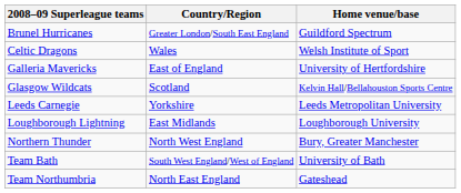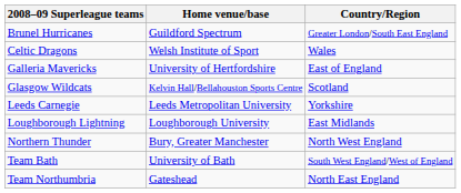 <table class="wikitable collapsible">
 <tr>
 <th>2008–09 Superleague teams</th>
+<th>Home venue/base</th>
 <th>Country/Region</th>
-<th>Home venue/base</th>
 </tr>
 <tr>
 <td><a href='#'>Brunel Hurricanes</a></td>
+<td><a href='#'>Guildford Spectrum</a></td>
 <td><small><a href='#'>Greater London</a>/<a href='#'>South East England</a></small></td>
-<td><a href='#'>Guildford Spectrum</a></td>
 </tr>
 <tr>
 <td><a href='#'>Celtic Dragons</a></td>
+<td><a href='#'>Welsh Institute of Sport</a></td>
 <td><a href='#'>Wales</a></td>
-<td><a href='#'>Welsh Institute of Sport</a></td>
 </tr>
 <tr>
 <td><a href='#'>Galleria Mavericks</a></td>
+<td><a href='#'>University of Hertfordshire</a></td>
 <td><a href='#'>East of England</a></td>
-<td><a href='#'>University of Hertfordshire</a></td>
 </tr>
 <tr>
 <td><a href='#'>Glasgow Wildcats</a></td>
+<td><small><a href='#'>Kelvin Hall</a>/<a href='#'>Bellahouston Sports Centre</a></small> </td>
 <td><a href='#'>Scotland</a></td>
-<td><small><a href='#'>Kelvin Hall</a>/<a href='#'>Bellahouston Sports Centre</a></small> </td>
 </tr>
 <tr>
 <td><a href='#'>Leeds Carnegie</a></td>
+<td><a href='#'>Leeds Metropolitan University</a></td>
 <td><a href='#'>Yorkshire</a></td>
-<td><a href='#'>Leeds Metropolitan University</a></td>
 </tr>
 <tr>
 <td><a href='#'>Loughborough Lightning</a></td>
+<td><a href='#'>Loughborough University</a></td>
 <td><a href='#'>East Midlands</a></td>
-<td><a href='#'>Loughborough University</a></td>
 </tr>
 <tr>
 <td><a href='#'>Northern Thunder</a></td>
+<td><a href='#'>Bury, Greater Manchester</a></td>
 <td><a href='#'>North West England</a></td>
-<td><a href='#'>Bury, Greater Manchester</a></td>
 </tr>
 <tr>
 <td><a href='#'>Team Bath</a></td>
+<td><a href='#'>University of Bath</a></td>
 <td><small><a href='#'>South West England</a>/<a href='#'>West of England</a></small></td>
-<td><a href='#'>University of Bath</a></td>
 </tr>
 <tr>
 <td><a href='#'>Team Northumbria</a></td>
+<td><a href='#'>Gateshead</a></td>
 <td><a href='#'>North East England</a></td>
-<td><a href='#'>Gateshead</a></td>
 </tr>
 </table>
